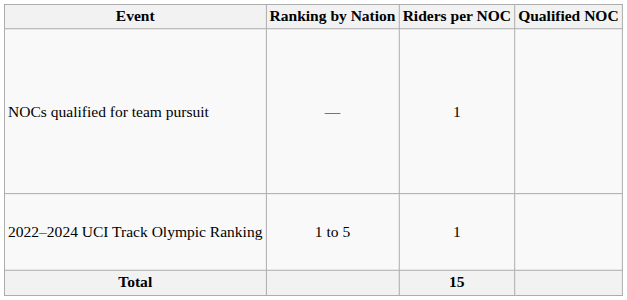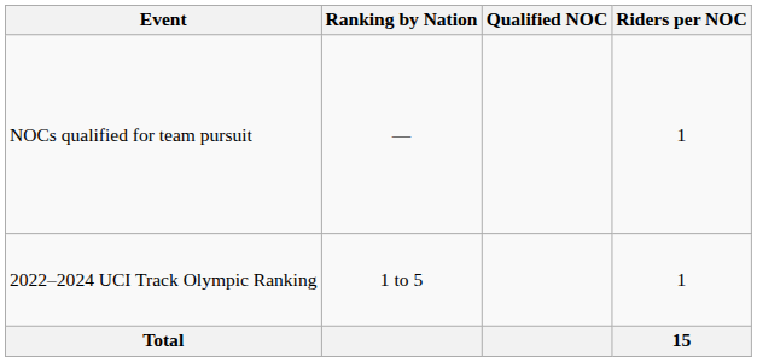 <table class="wikitable" style="text-align:center;">
 <tr>
 <th>Event</th>
 <th>Ranking by Nation</th>
+<th>Qualified NOC</th>
 <th>Riders per NOC</th>
-<th>Qualified NOC</th>
 </tr>
 <tr>
 <td align=left>NOCs qualified for team pursuit</td>
 <td>—</td>
+<td align=left><br><br><br><br><br><br><br><br><br></td>
 <td>1</td>
-<td align=left><br><br><br><br><br><br><br><br><br></td>
 </tr>
 <tr>
 <td align=left>2022–2024 UCI Track Olympic Ranking</td>
 <td>1 to 5</td>
+<td align=left><br><br><br><br></td>
 <td>1</td>
-<td align=left><br><br><br><br></td>
 </tr>
 <tr>
 <th>Total</th>
 <th></th>
+<th></th>
 <th>15</th>
-<th></th>
 </tr>
 </table>
